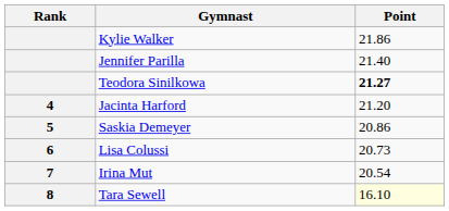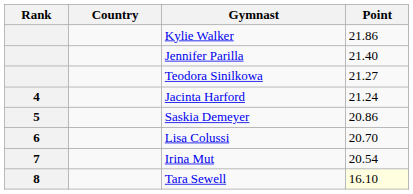 <table class="wikitable" width=500>
 <tr bgcolor="#efefef">
 <th>Rank</th>
+<th>Country</th>
 <th>Gymnast</th>
 <th>Point</th>
 </tr>
 <tr>
 <th></th>
+<td></td>
 <td><a href='#'>Kylie Walker</a></td>
 <td>21.86</td>
 </tr>
 <tr>
 <th></th>
+<td></td>
 <td><a href='#'>Jennifer Parilla</a></td>
 <td>21.40</td>
 </tr>
 <tr>
 <th></th>
+<td></td>
 <td><a href='#'>Teodora Sinilkowa</a></td>
-<td><strong>21.27</strong></td>
+<td>21.27</td>
 </tr>
 <tr>
 <th>4</th>
+<td></td>
 <td><a href='#'>Jacinta Harford</a></td>
-<td>21.20</td>
+<td>21.24</td>
 </tr>
 <tr>
 <th>5</th>
+<td></td>
 <td><a href='#'>Saskia Demeyer</a></td>
 <td>20.86</td>
 </tr>
 <tr>
 <th>6</th>
+<td></td>
 <td><a href='#'>Lisa Colussi</a></td>
-<td>20.73</td>
+<td>20.70</td>
 </tr>
 <tr>
 <th>7</th>
+<td></td>
 <td><a href='#'>Irina Mut</a></td>
 <td>20.54</td>
 </tr>
 <tr>
 <th>8</th>
+<td></td>
 <td><a href='#'>Tara Sewell</a></td>
 <td style="background: lightyellow;">16.10</td>
 </tr>
 </table>
